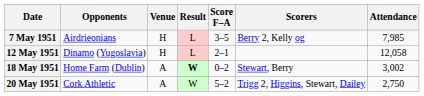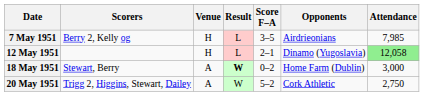 <table class="wikitable plainrowheaders" style="text-align:center">
 <tr>
 <th scope="col">Date</th>
-<th scope="col">Opponents</th>
+<th scope="col">Scorers</th>
 <th scope="col">Venue</th>
 <th scope="col">Result</th>
 <th scope="col">Score<br>F–A</th>
-<th scope="col">Scorers</th>
+<th scope="col">Opponents</th>
 <th scope="col">Attendance</th>
 </tr>
 <tr>
 <th scope="row">7 May 1951</th>
-<td align="left"><a href='#'>Airdrieonians</a></td>
+<td align="left"><a href='#'>Berry</a> 2, Kelly <a href='#'>og</a></td>
 <td>H</td>
 <td style=background:#fcc>L</td>
 <td>3–5</td>
-<td align="left"><a href='#'>Berry</a> 2, Kelly <a href='#'>og</a></td>
+<td align="left"><a href='#'>Airdrieonians</a></td>
 <td>7,985</td>
 </tr>
 <tr>
 <th scope="row">12 May 1951</th>
-<td align="left"><a href='#'>Dinamo</a> (<a href='#'>Yugoslavia</a>)</td>
+<td></td>
 <td>H</td>
 <td style=background:#fcc>L</td>
 <td>2–1</td>
-<td></td>
-<td>12,058</td>
+<td align="left"><a href='#'>Dinamo</a> (<a href='#'>Yugoslavia</a>)</td>
+<td style="background: lightgreen;">12,058</td>
 </tr>
 <tr>
 <th scope="row">18 May 1951</th>
-<td align="left"><a href='#'>Home Farm</a> (<a href='#'>Dublin</a>)</td>
+<td align="left"><a href='#'>Stewart</a>, Berry</td>
 <td>A</td>
 <td style=background:#cfc><strong>W</strong></td>
 <td>0–2</td>
-<td align="left"><a href='#'>Stewart</a>, Berry</td>
-<td>3,002</td>
+<td align="left"><a href='#'>Home Farm</a> (<a href='#'>Dublin</a>)</td>
+<td>3,000</td>
 </tr>
 <tr>
 <th scope="row">20 May 1951</th>
-<td align="left"><a href='#'>Cork Athletic</a></td>
+<td align="left"><a href='#'>Trigg</a> 2, <a href='#'>Higgins</a>, Stewart, <a href='#'>Dailey</a></td>
 <td>A</td>
 <td style=background:#cfc>W</td>
 <td>5–2</td>
-<td align="left"><a href='#'>Trigg</a> 2, <a href='#'>Higgins</a>, Stewart, <a href='#'>Dailey</a></td>
+<td align="left"><a href='#'>Cork Athletic</a></td>
 <td>2,750</td>
 </tr>
 </table>
